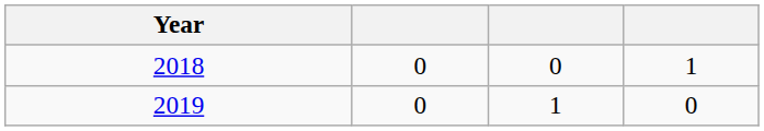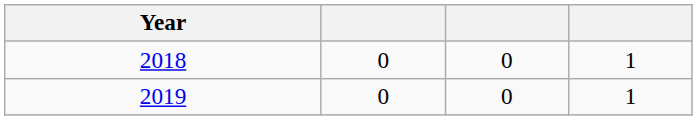 <table class="wikitable" width=30% style="font-size:100%; text-align:center;">
 <tr>
 <th>Year</th>
 <th></th>
 <th></th>
 <th></th>
 </tr>
 <tr>
 <td><a href='#'>2018</a></td>
 <td>0</td>
 <td>0</td>
 <td>1</td>
 </tr>
 <tr>
 <td><a href='#'>2019</a></td>
 <td>0</td>
+<td>0</td>
 <td>1</td>
-<td>0</td>
 </tr>
 </table>
